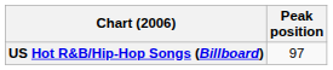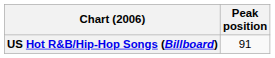 <table class="wikitable sortable plainrowheaders" style="text-align:center">
 <tr>
 <th scope="col">Chart (2006)</th>
 <th scope="col">Peak<br>position</th>
 </tr>
 <tr>
 <th scope="row">US <a href='#'>Hot R&B/Hip-Hop Songs</a> (<a href='#'><em>Billboard</em></a>)</th>
-<td>97</td>
+<td>91</td>
 </tr>
 </table>
